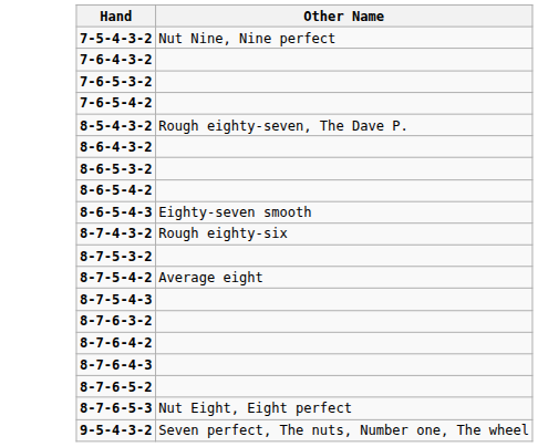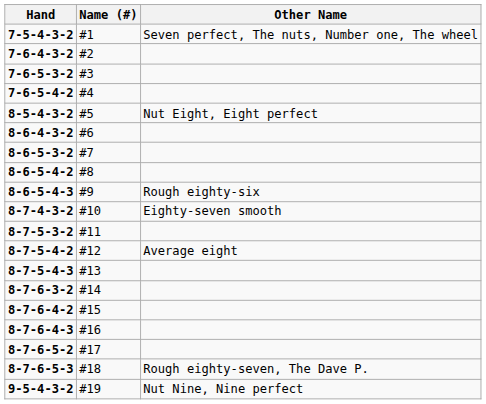 <table class="wikitable" align="right">
 <tr>
 <th>Hand</th>
+<th>Name (#)</th>
 <th>Other Name</th>
 </tr>
 <tr>
 <td><strong>7-5-4-3-2</strong></td>
-<td>Nut Nine, Nine perfect</td>
+<td>#1</td>
+<td>Seven perfect, The nuts, Number one, The wheel</td>
 </tr>
 <tr>
 <td><strong>7-6-4-3-2</strong></td>
+<td>#2</td>
 <td></td>
 </tr>
 <tr>
 <td><strong>7-6-5-3-2</strong></td>
+<td>#3</td>
 <td></td>
 </tr>
 <tr>
 <td><strong>7-6-5-4-2</strong></td>
+<td>#4</td>
 <td></td>
 </tr>
 <tr>
 <td><strong>8-5-4-3-2</strong></td>
-<td>Rough eighty-seven, The Dave P.</td>
+<td>#5</td>
+<td>Nut Eight, Eight perfect</td>
 </tr>
 <tr>
 <td><strong>8-6-4-3-2</strong></td>
+<td>#6</td>
 <td></td>
 </tr>
 <tr>
 <td><strong>8-6-5-3-2</strong></td>
+<td>#7</td>
 <td></td>
 </tr>
 <tr>
 <td><strong>8-6-5-4-2</strong></td>
+<td>#8</td>
 <td></td>
 </tr>
 <tr>
 <td><strong>8-6-5-4-3</strong></td>
+<td>#9</td>
+<td>Rough eighty-six</td>
+</tr>
+<tr>
+<td><strong>8-7-4-3-2</strong></td>
+<td>#10</td>
 <td>Eighty-seven smooth</td>
 </tr>
 <tr>
-<td><strong>8-7-4-3-2</strong></td>
-<td>Rough eighty-six</td>
-</tr>
-<tr>
 <td><strong>8-7-5-3-2</strong></td>
+<td>#11</td>
 <td></td>
 </tr>
 <tr>
 <td><strong>8-7-5-4-2</strong></td>
+<td>#12</td>
 <td>Average eight</td>
 </tr>
 <tr>
 <td><strong>8-7-5-4-3</strong></td>
+<td>#13</td>
 <td></td>
 </tr>
 <tr>
 <td><strong>8-7-6-3-2</strong></td>
+<td>#14</td>
 <td></td>
 </tr>
 <tr>
 <td><strong>8-7-6-4-2</strong></td>
+<td>#15</td>
 <td></td>
 </tr>
 <tr>
 <td><strong>8-7-6-4-3</strong></td>
+<td>#16</td>
 <td></td>
 </tr>
 <tr>
 <td><strong>8-7-6-5-2</strong></td>
+<td>#17</td>
 <td></td>
 </tr>
 <tr>
 <td><strong>8-7-6-5-3</strong></td>
-<td>Nut Eight, Eight perfect</td>
+<td>#18</td>
+<td>Rough eighty-seven, The Dave P.</td>
 </tr>
 <tr>
 <td><strong>9-5-4-3-2</strong></td>
-<td>Seven perfect, The nuts, Number one, The wheel</td>
+<td>#19</td>
+<td>Nut Nine, Nine perfect</td>
 </tr>
 </table>
